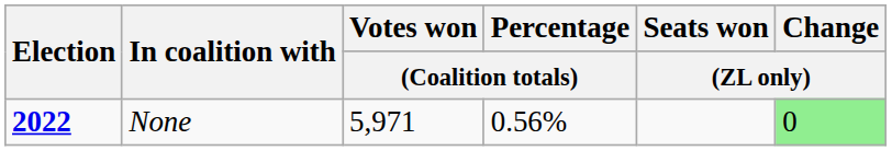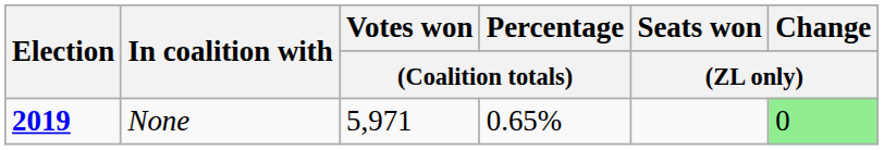 <table class="wikitable">
 <tr>
 <th rowspan="2">Election</th>
 <th rowspan="2">In coalition with</th>
 <th>Votes won</th>
 <th>Percentage</th>
 <th>Seats won</th>
 <th>Change</th>
 </tr>
 <tr>
 <th colspan="2"><small>(Coalition totals)</small></th>
 <th colspan="2"><small>(ZL only)</small></th>
 </tr>
 <tr>
-<td><a href='#'><strong>2022</strong></a></td>
+<td><a href='#'><strong>2019</strong></a></td>
 <td><em>None</em></td>
 <td>5,971</td>
-<td>0.56%</td>
+<td>0.65%</td>
 <td></td>
 <td style="background: lightgreen;">0</td>
 </tr>
 </table>
